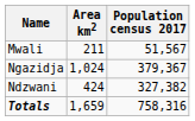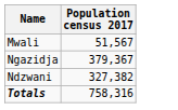 <table class="sortable wikitable">
 <tr>
 <th>Name</th>
-<th>Area <br>km<sup>2</sup></th>
 <th>Population<br>census 2017</th>
 </tr>
 <tr>
 <td>Mwali</td>
-<td align="right">211</td>
 <td align="right">51,567</td>
 </tr>
 <tr>
 <td>Ngazidja</td>
-<td align="right">1,024</td>
 <td align="right">379,367</td>
 </tr>
 <tr>
 <td>Ndzwani</td>
-<td align="right">424</td>
 <td align="right">327,382</td>
 </tr>
 <tr>
 <td><strong><em>Totals</em></strong></td>
-<td align="right">1,659</td>
 <td align="right">758,316</td>
 </tr>
 </table>
